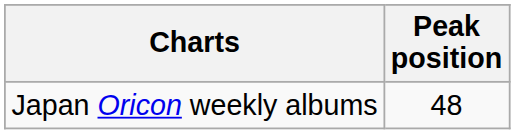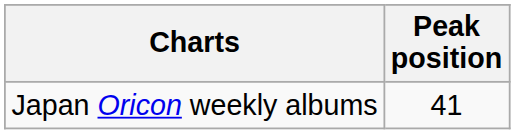 <table class="wikitable sortable">
 <tr>
 <th>Charts</th>
 <th>Peak<br>position</th>
 </tr>
 <tr>
 <td>Japan <em><a href='#'>Oricon</a></em> weekly albums</td>
-<td align="center">48</td>
+<td align="center">41</td>
 </tr>
 </table>
